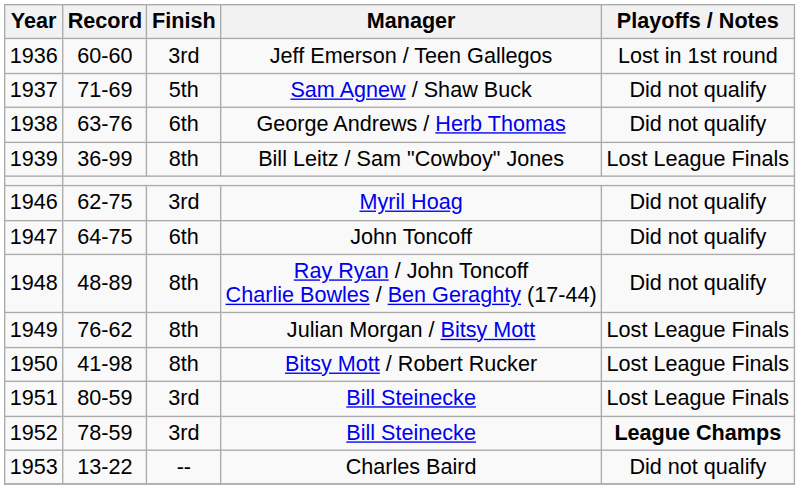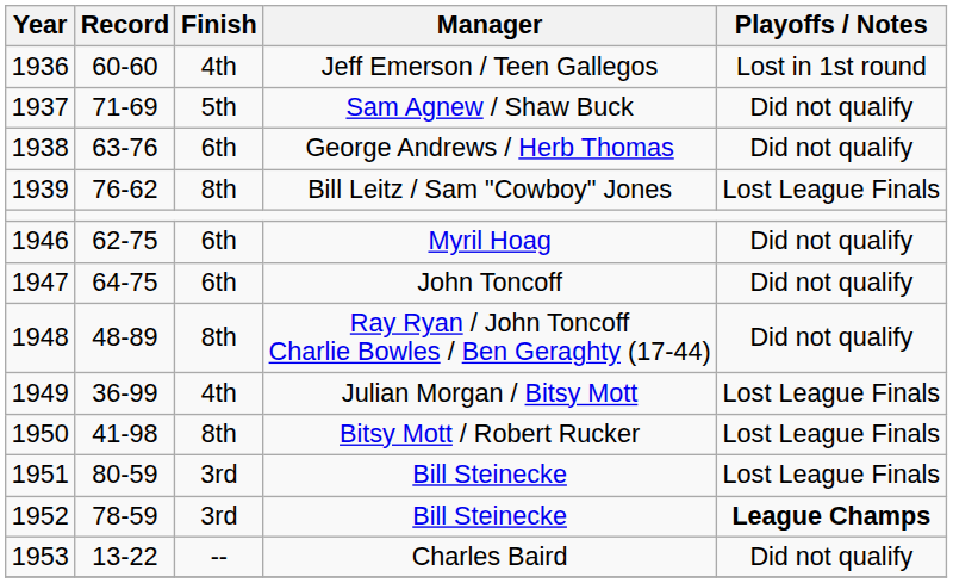 <table class="wikitable" style="text-align:center">
 <tr>
 <th>Year</th>
 <th>Record</th>
 <th>Finish</th>
 <th>Manager</th>
 <th>Playoffs / Notes</th>
 </tr>
 <tr>
 <td>1936</td>
 <td>60-60</td>
-<td>3rd</td>
+<td>4th</td>
 <td>Jeff Emerson / Teen Gallegos</td>
 <td>Lost in 1st round</td>
 </tr>
 <tr>
 <td>1937</td>
 <td>71-69</td>
 <td>5th</td>
 <td><a href='#'>Sam Agnew</a> / Shaw Buck</td>
 <td>Did not qualify</td>
 </tr>
 <tr>
 <td>1938</td>
 <td>63-76</td>
 <td>6th</td>
 <td>George Andrews / <a href='#'>Herb Thomas</a></td>
 <td>Did not qualify</td>
 </tr>
 <tr>
 <td>1939</td>
-<td>36-99</td>
+<td>76-62</td>
 <td>8th</td>
 <td>Bill Leitz / Sam "Cowboy" Jones</td>
 <td>Lost League Finals</td>
 </tr>
 <tr>
 <td></td>
 </tr>
 <tr>
 <td>1946</td>
 <td>62-75</td>
-<td>3rd</td>
+<td>6th</td>
 <td><a href='#'>Myril Hoag</a></td>
 <td>Did not qualify</td>
 </tr>
 <tr>
 <td>1947</td>
 <td>64-75</td>
 <td>6th</td>
 <td>John Toncoff</td>
 <td>Did not qualify</td>
 </tr>
 <tr>
 <td>1948</td>
 <td>48-89</td>
 <td>8th</td>
 <td><a href='#'>Ray Ryan</a> / John Toncoff <br> <a href='#'>Charlie Bowles</a> / <a href='#'>Ben Geraghty</a> (17-44)</td>
 <td>Did not qualify</td>
 </tr>
 <tr>
 <td>1949</td>
-<td>76-62</td>
-<td>8th</td>
+<td>36-99</td>
+<td>4th</td>
 <td>Julian Morgan / <a href='#'>Bitsy Mott</a></td>
 <td>Lost League Finals</td>
 </tr>
 <tr>
 <td>1950</td>
 <td>41-98</td>
 <td>8th</td>
 <td><a href='#'>Bitsy Mott</a> / Robert Rucker</td>
 <td>Lost League Finals</td>
 </tr>
 <tr>
 <td>1951</td>
 <td>80-59</td>
 <td>3rd</td>
 <td><a href='#'>Bill Steinecke</a></td>
 <td>Lost League Finals</td>
 </tr>
 <tr>
 <td>1952</td>
 <td>78-59</td>
 <td>3rd</td>
 <td><a href='#'>Bill Steinecke</a></td>
 <td><strong>League Champs</strong></td>
 </tr>
 <tr>
 <td>1953</td>
 <td>13-22</td>
 <td>--</td>
 <td>Charles Baird</td>
 <td>Did not qualify</td>
 </tr>
 <tr>
 </tr>
 </table>
